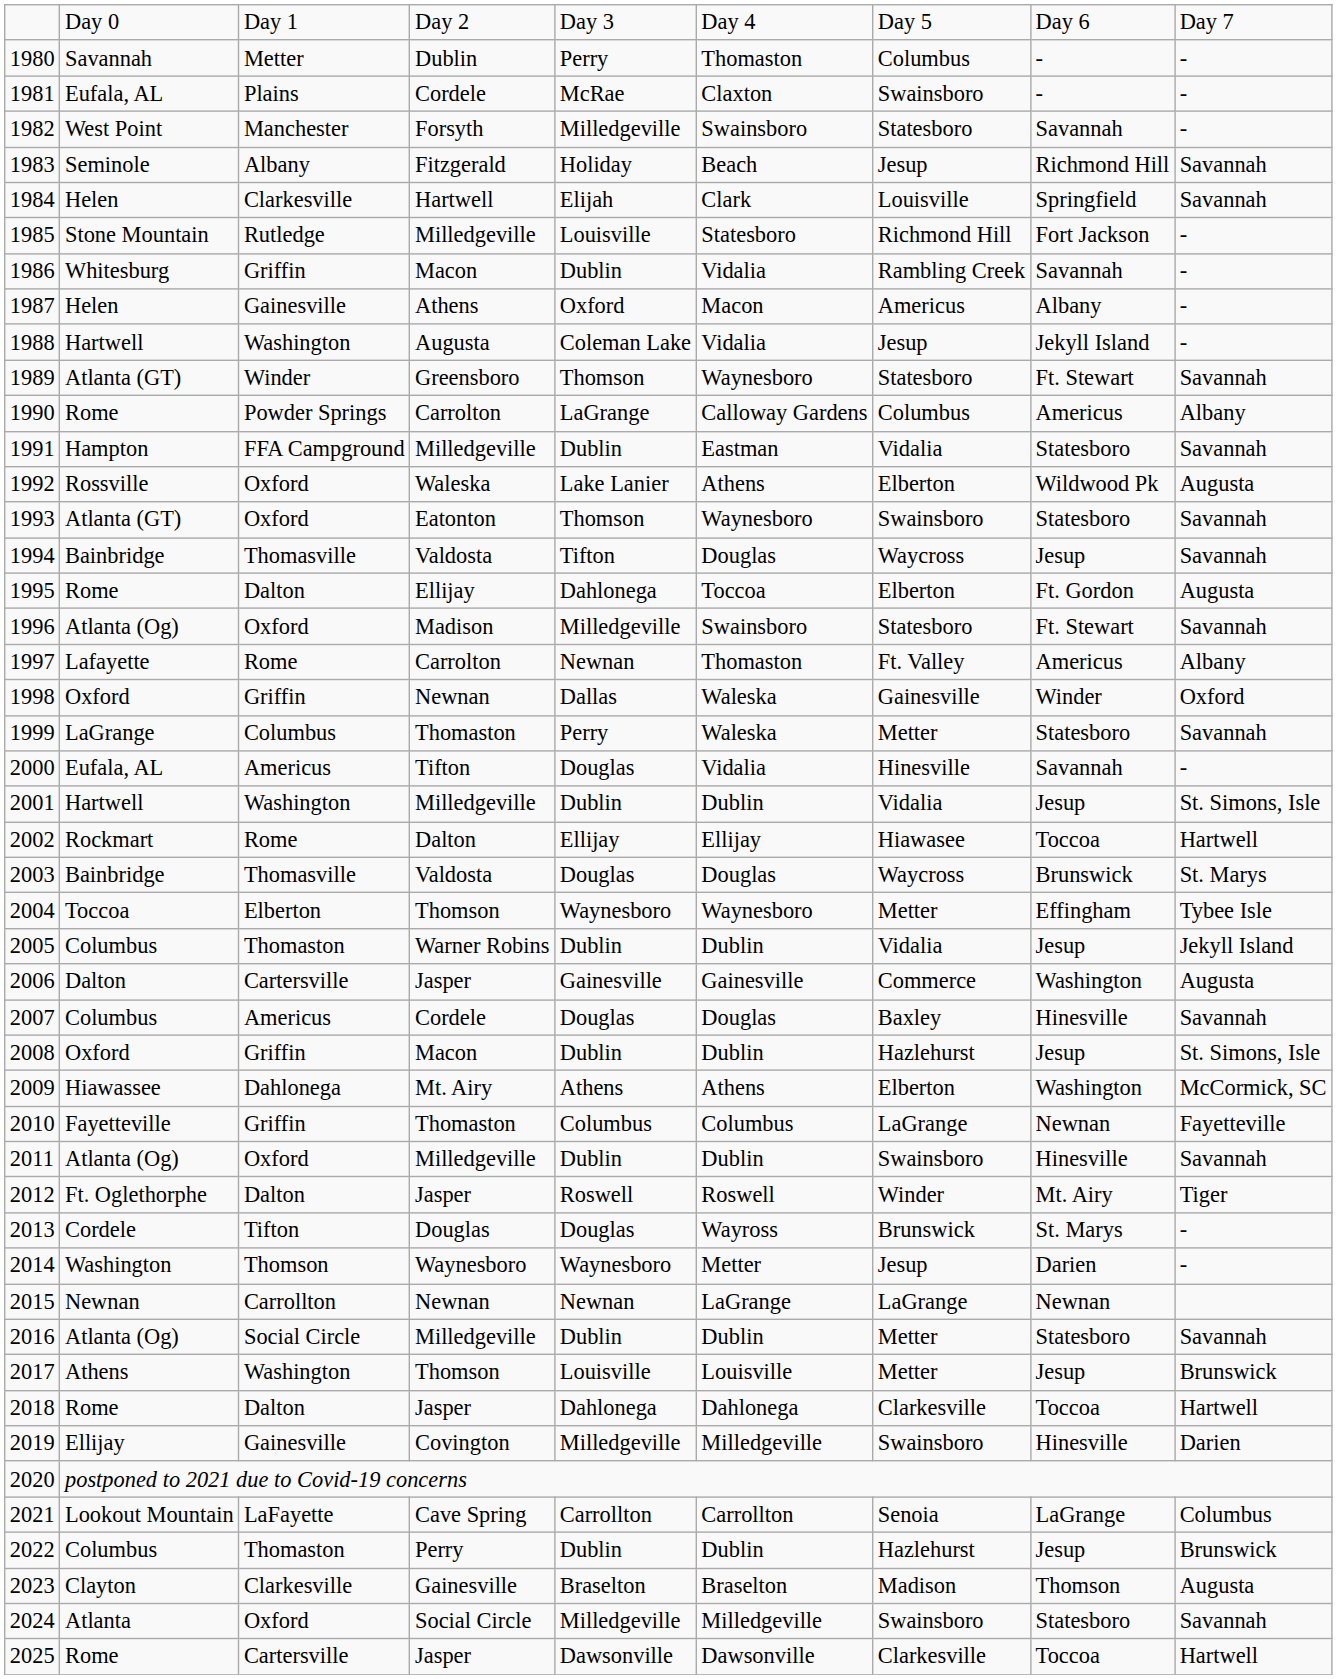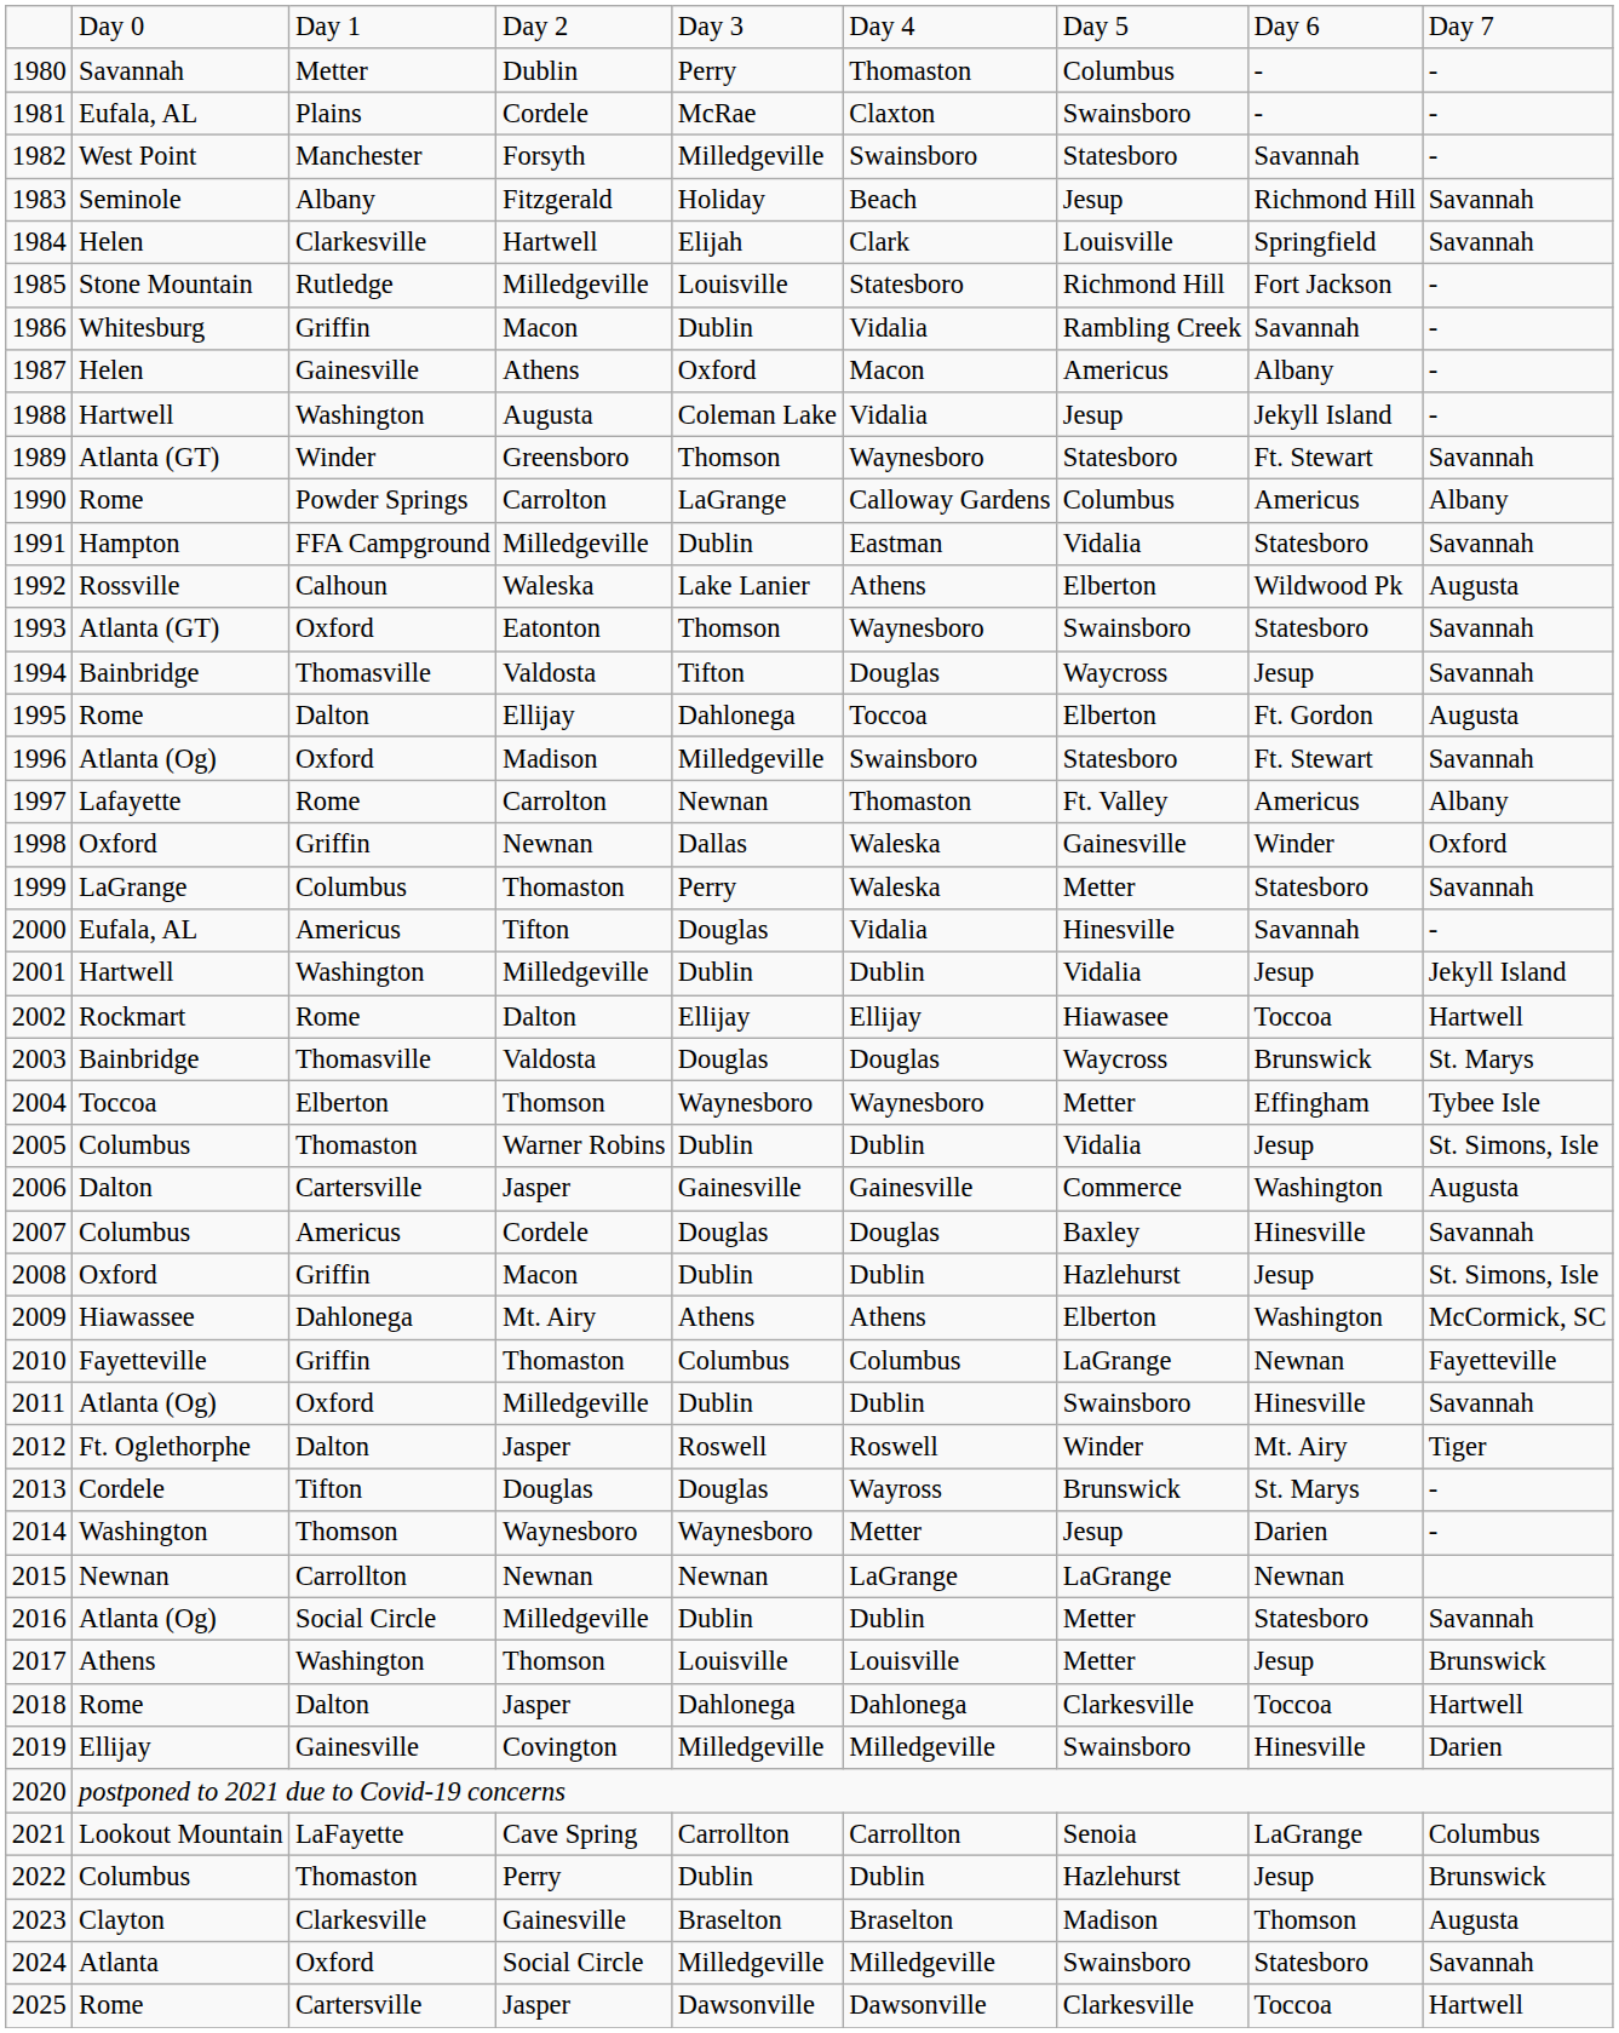 <table class="wikitable">
 <tr>
 <td></td>
 <td>Day 0</td>
 <td>Day 1</td>
 <td>Day 2</td>
 <td>Day 3</td>
 <td>Day 4</td>
 <td>Day 5</td>
 <td>Day 6</td>
 <td>Day 7</td>
 </tr>
 <tr>
 <td>1980</td>
 <td>Savannah</td>
 <td>Metter</td>
 <td>Dublin</td>
 <td>Perry</td>
 <td>Thomaston</td>
 <td>Columbus</td>
 <td>-</td>
 <td>-</td>
 </tr>
 <tr>
 <td>1981</td>
 <td>Eufala, AL</td>
 <td>Plains</td>
 <td>Cordele</td>
 <td>McRae</td>
 <td>Claxton</td>
 <td>Swainsboro</td>
 <td>-</td>
 <td>-</td>
 </tr>
 <tr>
 <td>1982</td>
 <td>West Point</td>
 <td>Manchester</td>
 <td>Forsyth</td>
 <td>Milledgeville</td>
 <td>Swainsboro</td>
 <td>Statesboro</td>
 <td>Savannah</td>
 <td>-</td>
 </tr>
 <tr>
 <td>1983</td>
 <td>Seminole</td>
 <td>Albany</td>
 <td>Fitzgerald</td>
 <td>Holiday</td>
 <td>Beach</td>
 <td>Jesup</td>
 <td>Richmond Hill</td>
 <td>Savannah</td>
 </tr>
 <tr>
 <td>1984</td>
 <td>Helen</td>
 <td>Clarkesville</td>
 <td>Hartwell</td>
 <td>Elijah</td>
 <td>Clark</td>
 <td>Louisville</td>
 <td>Springfield</td>
 <td>Savannah</td>
 </tr>
 <tr>
 <td>1985</td>
 <td>Stone Mountain</td>
 <td>Rutledge</td>
 <td>Milledgeville</td>
 <td>Louisville</td>
 <td>Statesboro</td>
 <td>Richmond Hill</td>
 <td>Fort Jackson</td>
 <td>-</td>
 </tr>
 <tr>
 <td>1986</td>
 <td>Whitesburg</td>
 <td>Griffin</td>
 <td>Macon</td>
 <td>Dublin</td>
 <td>Vidalia</td>
 <td>Rambling Creek</td>
 <td>Savannah</td>
 <td>-</td>
 </tr>
 <tr>
 <td>1987</td>
 <td>Helen</td>
 <td>Gainesville</td>
 <td>Athens</td>
 <td>Oxford</td>
 <td>Macon</td>
 <td>Americus</td>
 <td>Albany</td>
 <td>-</td>
 </tr>
 <tr>
 <td>1988</td>
 <td>Hartwell</td>
 <td>Washington</td>
 <td>Augusta</td>
 <td>Coleman Lake</td>
 <td>Vidalia</td>
 <td>Jesup</td>
 <td>Jekyll Island</td>
 <td>-</td>
 </tr>
 <tr>
 <td>1989</td>
 <td>Atlanta (GT)</td>
 <td>Winder</td>
 <td>Greensboro</td>
 <td>Thomson</td>
 <td>Waynesboro</td>
 <td>Statesboro</td>
 <td>Ft. Stewart</td>
 <td>Savannah</td>
 </tr>
 <tr>
 <td>1990</td>
 <td>Rome</td>
 <td>Powder Springs</td>
 <td>Carrolton</td>
 <td>LaGrange</td>
 <td>Calloway Gardens</td>
 <td>Columbus</td>
 <td>Americus</td>
 <td>Albany</td>
 </tr>
 <tr>
 <td>1991</td>
 <td>Hampton</td>
 <td>FFA Campground</td>
 <td>Milledgeville</td>
 <td>Dublin</td>
 <td>Eastman</td>
 <td>Vidalia</td>
 <td>Statesboro</td>
 <td>Savannah</td>
 </tr>
 <tr>
 <td>1992</td>
 <td>Rossville</td>
-<td>Oxford</td>
+<td>Calhoun</td>
 <td>Waleska</td>
 <td>Lake Lanier</td>
 <td>Athens</td>
 <td>Elberton</td>
 <td>Wildwood Pk</td>
 <td>Augusta</td>
 </tr>
 <tr>
 <td>1993</td>
 <td>Atlanta (GT)</td>
 <td>Oxford</td>
 <td>Eatonton</td>
 <td>Thomson</td>
 <td>Waynesboro</td>
 <td>Swainsboro</td>
 <td>Statesboro</td>
 <td>Savannah</td>
 </tr>
 <tr>
 <td>1994</td>
 <td>Bainbridge</td>
 <td>Thomasville</td>
 <td>Valdosta</td>
 <td>Tifton</td>
 <td>Douglas</td>
 <td>Waycross</td>
 <td>Jesup</td>
 <td>Savannah</td>
 </tr>
 <tr>
 <td>1995</td>
 <td>Rome</td>
 <td>Dalton</td>
 <td>Ellijay</td>
 <td>Dahlonega</td>
 <td>Toccoa</td>
 <td>Elberton</td>
 <td>Ft. Gordon</td>
 <td>Augusta</td>
 </tr>
 <tr>
 <td>1996</td>
 <td>Atlanta (Og)</td>
 <td>Oxford</td>
 <td>Madison</td>
 <td>Milledgeville</td>
 <td>Swainsboro</td>
 <td>Statesboro</td>
 <td>Ft. Stewart</td>
 <td>Savannah</td>
 </tr>
 <tr>
 <td>1997</td>
 <td>Lafayette</td>
 <td>Rome</td>
 <td>Carrolton</td>
 <td>Newnan</td>
 <td>Thomaston</td>
 <td>Ft. Valley</td>
 <td>Americus</td>
 <td>Albany</td>
 </tr>
 <tr>
 <td>1998</td>
 <td>Oxford</td>
 <td>Griffin</td>
 <td>Newnan</td>
 <td>Dallas</td>
 <td>Waleska</td>
 <td>Gainesville</td>
 <td>Winder</td>
 <td>Oxford</td>
 </tr>
 <tr>
 <td>1999</td>
 <td>LaGrange</td>
 <td>Columbus</td>
 <td>Thomaston</td>
 <td>Perry</td>
 <td>Waleska</td>
 <td>Metter</td>
 <td>Statesboro</td>
 <td>Savannah</td>
 </tr>
 <tr>
 <td>2000</td>
 <td>Eufala, AL</td>
 <td>Americus</td>
 <td>Tifton</td>
 <td>Douglas</td>
 <td>Vidalia</td>
 <td>Hinesville</td>
 <td>Savannah</td>
 <td>-</td>
 </tr>
 <tr>
 <td>2001</td>
 <td>Hartwell</td>
 <td>Washington</td>
 <td>Milledgeville</td>
 <td>Dublin</td>
 <td>Dublin</td>
 <td>Vidalia</td>
 <td>Jesup</td>
-<td>St. Simons, Isle</td>
+<td>Jekyll Island</td>
 </tr>
 <tr>
 <td>2002</td>
 <td>Rockmart</td>
 <td>Rome</td>
 <td>Dalton</td>
 <td>Ellijay</td>
 <td>Ellijay</td>
 <td>Hiawasee</td>
 <td>Toccoa</td>
 <td>Hartwell</td>
 </tr>
 <tr>
 <td>2003</td>
 <td>Bainbridge</td>
 <td>Thomasville</td>
 <td>Valdosta</td>
 <td>Douglas</td>
 <td>Douglas</td>
 <td>Waycross</td>
 <td>Brunswick</td>
 <td>St. Marys</td>
 </tr>
 <tr>
 <td>2004</td>
 <td>Toccoa</td>
 <td>Elberton</td>
 <td>Thomson</td>
 <td>Waynesboro</td>
 <td>Waynesboro</td>
 <td>Metter</td>
 <td>Effingham</td>
 <td>Tybee Isle</td>
 </tr>
 <tr>
 <td>2005</td>
 <td>Columbus</td>
 <td>Thomaston</td>
 <td>Warner Robins</td>
 <td>Dublin</td>
 <td>Dublin</td>
 <td>Vidalia</td>
 <td>Jesup</td>
-<td>Jekyll Island</td>
+<td>St. Simons, Isle</td>
 </tr>
 <tr>
 <td>2006</td>
 <td>Dalton</td>
 <td>Cartersville</td>
 <td>Jasper</td>
 <td>Gainesville</td>
 <td>Gainesville</td>
 <td>Commerce</td>
 <td>Washington</td>
 <td>Augusta</td>
 </tr>
 <tr>
 <td>2007</td>
 <td>Columbus</td>
 <td>Americus</td>
 <td>Cordele</td>
 <td>Douglas</td>
 <td>Douglas</td>
 <td>Baxley</td>
 <td>Hinesville</td>
 <td>Savannah</td>
 </tr>
 <tr>
 <td>2008</td>
 <td>Oxford</td>
 <td>Griffin</td>
 <td>Macon</td>
 <td>Dublin</td>
 <td>Dublin</td>
 <td>Hazlehurst</td>
 <td>Jesup</td>
 <td>St. Simons, Isle</td>
 </tr>
 <tr>
 <td>2009</td>
 <td>Hiawassee</td>
 <td>Dahlonega</td>
 <td>Mt. Airy</td>
 <td>Athens</td>
 <td>Athens</td>
 <td>Elberton</td>
 <td>Washington</td>
 <td>McCormick, SC</td>
 </tr>
 <tr>
 <td>2010</td>
 <td>Fayetteville</td>
 <td>Griffin</td>
 <td>Thomaston</td>
 <td>Columbus</td>
 <td>Columbus</td>
 <td>LaGrange</td>
 <td>Newnan</td>
 <td>Fayetteville</td>
 </tr>
 <tr>
 <td>2011</td>
 <td>Atlanta (Og)</td>
 <td>Oxford</td>
 <td>Milledgeville</td>
 <td>Dublin</td>
 <td>Dublin</td>
 <td>Swainsboro</td>
 <td>Hinesville</td>
 <td>Savannah</td>
 </tr>
 <tr>
 <td>2012</td>
 <td>Ft. Oglethorphe</td>
 <td>Dalton</td>
 <td>Jasper</td>
 <td>Roswell</td>
 <td>Roswell</td>
 <td>Winder</td>
 <td>Mt. Airy</td>
 <td>Tiger</td>
 </tr>
 <tr>
 <td>2013</td>
 <td>Cordele</td>
 <td>Tifton</td>
 <td>Douglas</td>
 <td>Douglas</td>
 <td>Wayross</td>
 <td>Brunswick</td>
 <td>St. Marys</td>
 <td>-</td>
 </tr>
 <tr>
 <td>2014</td>
 <td>Washington</td>
 <td>Thomson</td>
 <td>Waynesboro</td>
 <td>Waynesboro</td>
 <td>Metter</td>
 <td>Jesup</td>
 <td>Darien</td>
 <td>-</td>
 </tr>
 <tr>
 <td>2015</td>
 <td>Newnan</td>
 <td>Carrollton</td>
 <td>Newnan</td>
 <td>Newnan</td>
 <td>LaGrange</td>
 <td>LaGrange</td>
 <td>Newnan</td>
 <td></td>
 </tr>
 <tr>
 <td>2016</td>
 <td>Atlanta (Og)</td>
 <td>Social Circle</td>
 <td>Milledgeville</td>
 <td>Dublin</td>
 <td>Dublin</td>
 <td>Metter</td>
 <td>Statesboro</td>
 <td>Savannah</td>
 </tr>
 <tr>
 <td>2017</td>
 <td>Athens</td>
 <td>Washington</td>
 <td>Thomson</td>
 <td>Louisville</td>
 <td>Louisville</td>
 <td>Metter</td>
 <td>Jesup</td>
 <td>Brunswick</td>
 </tr>
 <tr>
 <td>2018</td>
 <td>Rome</td>
 <td>Dalton</td>
 <td>Jasper</td>
 <td>Dahlonega</td>
 <td>Dahlonega</td>
 <td>Clarkesville</td>
 <td>Toccoa</td>
 <td>Hartwell</td>
 </tr>
 <tr>
 <td>2019</td>
 <td>Ellijay</td>
 <td>Gainesville</td>
 <td>Covington</td>
 <td>Milledgeville</td>
 <td>Milledgeville</td>
 <td>Swainsboro</td>
 <td>Hinesville</td>
 <td>Darien</td>
 </tr>
 <tr>
 <td>2020</td>
 <td colspan=8><i>postponed to 2021 due to Covid-19 concerns</i></td>
 </tr>
 <tr>
 <td>2021</td>
 <td>Lookout Mountain</td>
 <td>LaFayette</td>
 <td>Cave Spring</td>
 <td>Carrollton</td>
 <td>Carrollton</td>
 <td>Senoia</td>
 <td>LaGrange</td>
 <td>Columbus</td>
 </tr>
 <tr>
 <td>2022</td>
 <td>Columbus</td>
 <td>Thomaston</td>
 <td>Perry</td>
 <td>Dublin</td>
 <td>Dublin</td>
 <td>Hazlehurst</td>
 <td>Jesup</td>
 <td>Brunswick</td>
 </tr>
 <tr>
 <td>2023</td>
 <td>Clayton</td>
 <td>Clarkesville</td>
 <td>Gainesville</td>
 <td>Braselton</td>
 <td>Braselton</td>
 <td>Madison</td>
 <td>Thomson</td>
 <td>Augusta</td>
 </tr>
 <tr>
 <td>2024</td>
 <td>Atlanta</td>
 <td>Oxford</td>
 <td>Social Circle</td>
 <td>Milledgeville</td>
 <td>Milledgeville</td>
 <td>Swainsboro</td>
 <td>Statesboro</td>
 <td>Savannah</td>
 </tr>
 <tr>
 <td>2025</td>
 <td>Rome</td>
 <td>Cartersville</td>
 <td>Jasper</td>
 <td>Dawsonville</td>
 <td>Dawsonville</td>
 <td>Clarkesville</td>
 <td>Toccoa</td>
 <td>Hartwell</td>
 </tr>
 </table>
